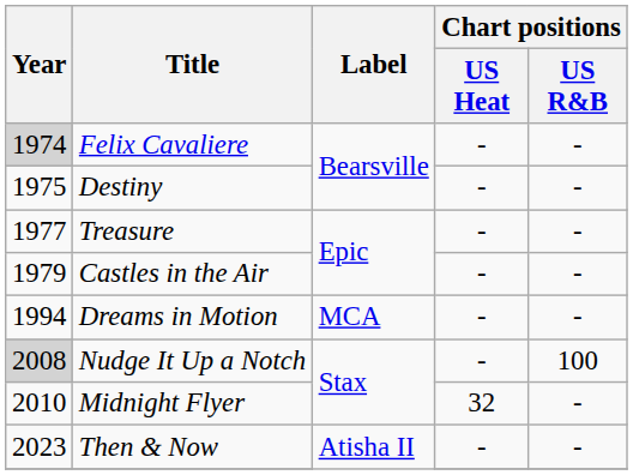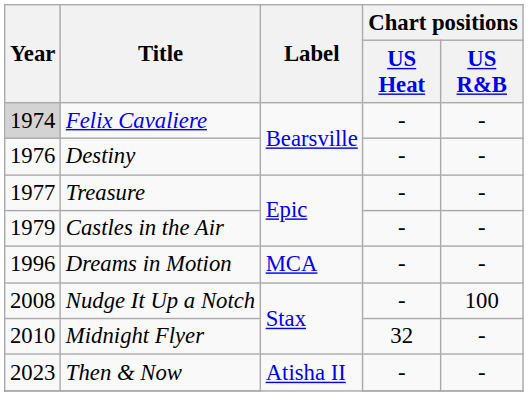 <table class="wikitable" border="1">
 <tr>
 <th rowspan="2">Year</th>
 <th rowspan="2">Title</th>
 <th rowspan="2">Label</th>
 <th colspan="2" align="center">Chart positions</th>
 </tr>
 <tr>
 <th><a href='#'>US<br>Heat</a><br></th>
 <th><a href='#'>US<br>R&B</a><br></th>
 </tr>
 <tr>
 <td style="background: lightgrey;">1974</td>
 <td><em><a href='#'>Felix Cavaliere</a></em></td>
 <td rowspan="2"><a href='#'>Bearsville</a></td>
 <td align="center">-</td>
 <td align="center">-</td>
 </tr>
 <tr>
-<td>1975</td>
+<td>1976</td>
 <td><em>Destiny</em></td>
 <td align="center">-</td>
 <td align="center">-</td>
 </tr>
 <tr>
 <td>1977</td>
 <td><em>Treasure</em></td>
 <td rowspan="2"><a href='#'>Epic</a></td>
 <td align="center">-</td>
 <td align="center">-</td>
 </tr>
 <tr>
 <td>1979</td>
 <td><em>Castles in the Air</em></td>
 <td align="center">-</td>
 <td align="center">-</td>
 </tr>
 <tr>
-<td>1994</td>
+<td>1996</td>
 <td><em>Dreams in Motion</em></td>
 <td><a href='#'>MCA</a></td>
 <td align="center">-</td>
 <td align="center">-</td>
 </tr>
 <tr>
-<td style="background: lightgrey;">2008</td>
+<td>2008</td>
 <td><em>Nudge It Up a Notch</em></td>
 <td rowspan="2"><a href='#'>Stax</a></td>
 <td align="center">-</td>
 <td align="center">100</td>
 </tr>
 <tr>
 <td>2010</td>
 <td><em>Midnight Flyer</em></td>
 <td align="center">32</td>
 <td align="center">-</td>
 </tr>
 <tr>
 <td>2023</td>
 <td><em>Then & Now</em></td>
 <td rowspan="2"><a href='#'>Atisha II</a></td>
 <td align="center">-</td>
 <td align="center">-</td>
 </tr>
 <tr>
 </tr>
 </table>
